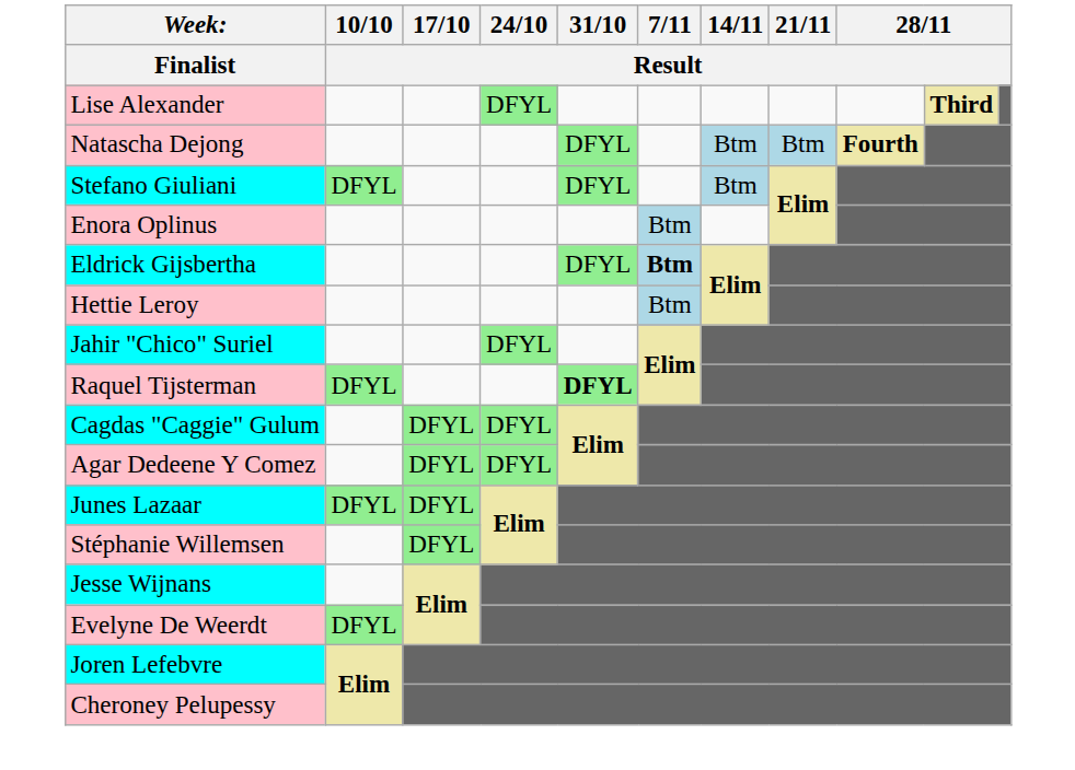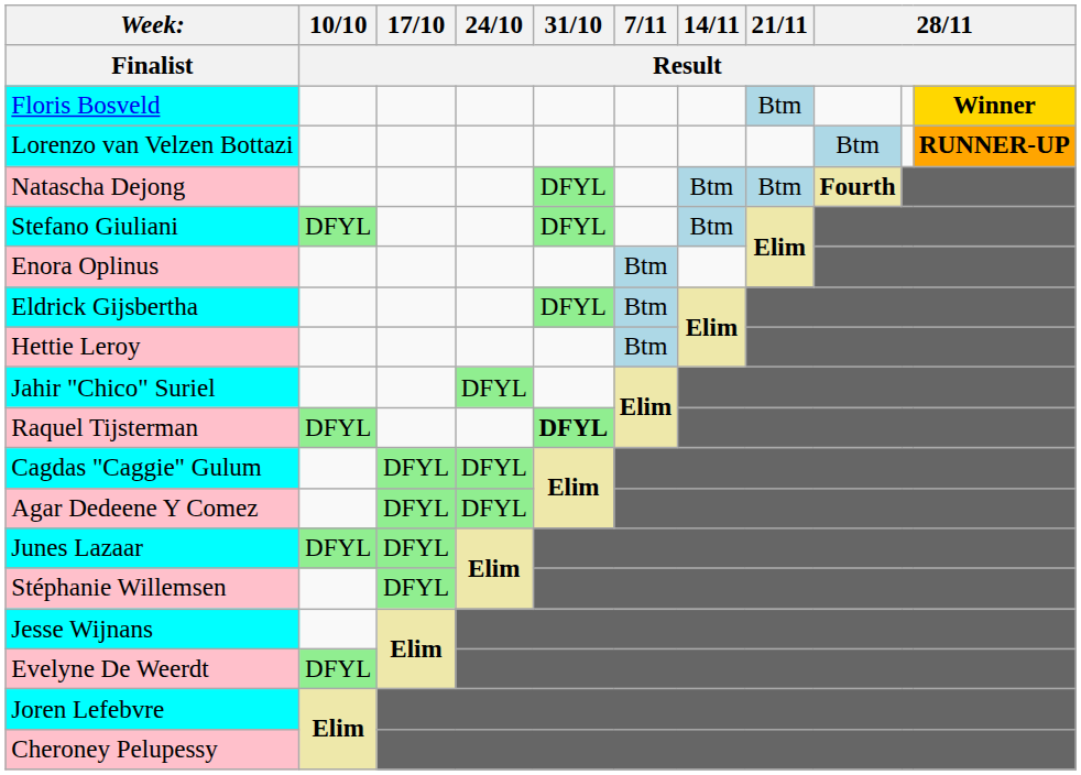 <table class="wikitable" style="margin:1em auto;">
 <tr>
 <th align="right"><em>Week:</em></th>
 <th>10/10</th>
 <th>17/10</th>
 <th>24/10</th>
 <th>31/10</th>
 <th>7/11</th>
 <th>14/11</th>
 <th>21/11</th>
 <th colspan="3" align="center">28/11</th>
 </tr>
 <tr>
 <th align="center">Finalist</th>
 <th colspan="10" align="center">Result</th>
 </tr>
 <tr>
-<td style="background:pink;">Lise Alexander</td>
-<td></td>
-<td></td>
-<td style="background:lightgreen; text-align:center;">DFYL</td>
+<td style="background:cyan;"><a href='#'>Floris Bosveld</a></td>
 <td></td>
 <td></td>
 <td></td>
 <td></td>
 <td></td>
-<td style="background:palegoldenrod; text-align:center;"><strong>Third</strong></td>
-<td style="background:#666;"></td>
+<td></td>
+<td style="background:lightblue; text-align:center;">Btm</td>
+<td></td>
+<td></td>
+<td style="background:gold; text-align:center;"><strong>Winner</strong></td>
+</tr>
+<tr>
+<td style="background:cyan;">Lorenzo van Velzen Bottazi</td>
+<td></td>
+<td></td>
+<td></td>
+<td></td>
+<td></td>
+<td></td>
+<td></td>
+<td style="background:lightblue; text-align:center;">Btm</td>
+<td></td>
+<td style="background:orange; text-align:center;"><strong>RUNNER-UP</strong></td>
 </tr>
 <tr>
 <td style="background:pink;">Natascha Dejong</td>
 <td></td>
 <td></td>
 <td></td>
 <td style="background:lightgreen; text-align:center;">DFYL</td>
 <td></td>
 <td style="background:lightblue; text-align:center;">Btm</td>
 <td style="background:lightblue; text-align:center;">Btm</td>
 <td style="background:palegoldenrod; text-align:center;"><strong>Fourth</strong></td>
 <td colspan="2" style="background:#666;"></td>
 </tr>
 <tr>
 <td style="background:cyan;">Stefano Giuliani</td>
 <td style="background:lightgreen; text-align:center;">DFYL</td>
 <td></td>
 <td></td>
 <td style="background:lightgreen; text-align:center;">DFYL</td>
 <td></td>
 <td style="background:lightblue; text-align:center;">Btm</td>
 <td rowspan="2"  style="background:palegoldenrod; text-align:center;"><strong>Elim</strong></td>
 <td colspan="3" style="background:#666;"></td>
 </tr>
 <tr>
 <td style="background:pink;">Enora Oplinus</td>
 <td></td>
 <td></td>
 <td></td>
 <td></td>
 <td style="background:lightblue; text-align:center;">Btm</td>
 <td></td>
 <td colspan="3" style="background:#666;"></td>
 </tr>
 <tr>
 <td style="background:cyan;">Eldrick Gijsbertha</td>
 <td></td>
 <td></td>
 <td></td>
 <td style="background:lightgreen; text-align:center;">DFYL</td>
-<td style="background:lightblue; text-align:center;"><strong>Btm</strong></td>
+<td style="background:lightblue; text-align:center;">Btm</td>
 <td rowspan="2"  style="background:palegoldenrod; text-align:center;"><strong>Elim</strong></td>
 <td colspan="4" style="background:#666;"></td>
 </tr>
 <tr>
 <td style="background:pink;">Hettie Leroy</td>
 <td></td>
 <td></td>
 <td></td>
 <td></td>
 <td style="background:lightblue; text-align:center;">Btm</td>
 <td colspan="4" style="background:#666;"></td>
 </tr>
 <tr>
 <td style="background:cyan;">Jahir "Chico" Suriel</td>
 <td></td>
 <td></td>
 <td style="background:lightgreen; text-align:center;">DFYL</td>
 <td></td>
 <td rowspan="2"  style="background:palegoldenrod; text-align:center;"><strong>Elim</strong></td>
 <td colspan="5" style="background:#666;"></td>
 </tr>
 <tr>
 <td style="background:pink;">Raquel Tijsterman</td>
 <td style="background:lightgreen; text-align:center;">DFYL</td>
 <td></td>
 <td></td>
 <td style="background:lightgreen; text-align:center;"><strong>DFYL</strong></td>
 <td colspan="5" style="background:#666;"></td>
 </tr>
 <tr>
 <td style="background:cyan;">Cagdas "Caggie" Gulum</td>
 <td></td>
 <td style="background:lightgreen; text-align:center;">DFYL</td>
 <td style="background:lightgreen; text-align:center;">DFYL</td>
 <td rowspan="2"  style="background:palegoldenrod; text-align:center;"><strong>Elim</strong></td>
 <td colspan="6" style="background:#666;"></td>
 </tr>
 <tr>
 <td style="background:pink;">Agar Dedeene Y Comez</td>
 <td></td>
 <td style="background:lightgreen; text-align:center;">DFYL</td>
 <td style="background:lightgreen; text-align:center;">DFYL</td>
 <td colspan="6" style="background:#666;"></td>
 </tr>
 <tr>
 <td style="background:cyan;">Junes Lazaar</td>
 <td style="background:lightgreen; text-align:center;">DFYL</td>
 <td style="background:lightgreen; text-align:center;">DFYL</td>
 <td rowspan="2"  style="background:palegoldenrod; text-align:center;"><strong>Elim</strong></td>
 <td colspan="7" style="background:#666;"></td>
 </tr>
 <tr>
 <td style="background:pink;">Stéphanie Willemsen</td>
 <td></td>
 <td style="background:lightgreen; text-align:center;">DFYL</td>
 <td colspan="7" style="background:#666;"></td>
 </tr>
 <tr>
 <td style="background:cyan;">Jesse Wijnans</td>
 <td></td>
 <td rowspan="2"  style="background:palegoldenrod; text-align:center;"><strong>Elim</strong></td>
 <td colspan="8" style="background:#666;"></td>
 </tr>
 <tr>
 <td style="background:pink;">Evelyne De Weerdt</td>
 <td style="background:lightgreen; text-align:center;">DFYL</td>
 <td colspan="8" style="background:#666;"></td>
 </tr>
 <tr>
 <td style="background:cyan;">Joren Lefebvre</td>
 <td rowspan="2"  style="background:palegoldenrod; text-align:center;"><strong>Elim</strong></td>
 <td colspan="9" style="background:#666;"></td>
 </tr>
 <tr>
 <td style="background:pink;">Cheroney Pelupessy</td>
 <td colspan="9" style="background:#666;"></td>
 </tr>
 </table>
